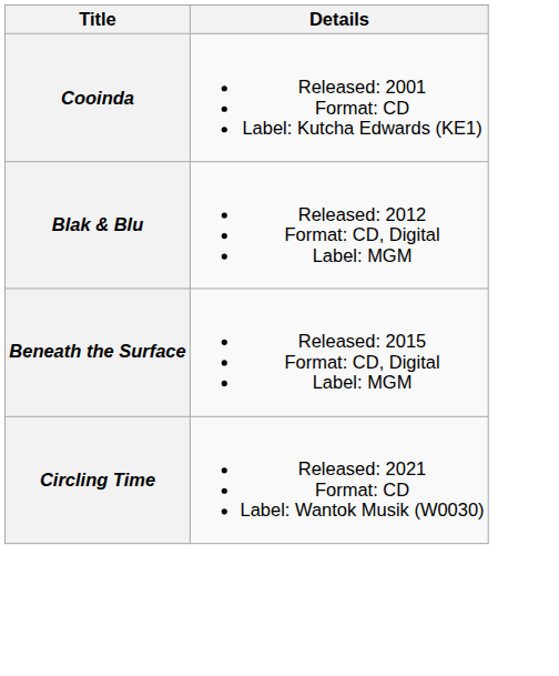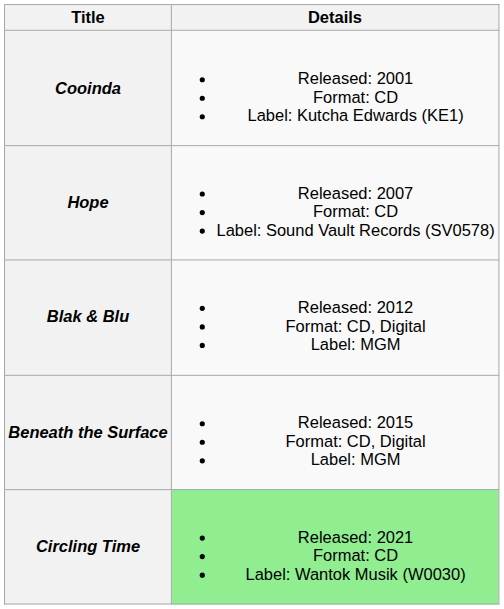 <table class="wikitable plainrowheaders" style="text-align:center;" border="1">
 <tr>
 <th>Title</th>
 <th>Details</th>
 </tr>
 <tr>
 <th scope="row"><em>Cooinda</em></th>
 <td><br><ul><li>Released: 2001</li><li>Format: CD</li><li>Label: Kutcha Edwards (KE1)</li></ul></td>
+</tr>
+<tr>
+<th scope="row"><em>Hope</em></th>
+<td><br><ul><li>Released: 2007</li><li>Format: CD</li><li>Label: Sound Vault Records (SV0578)</li></ul></td>
 </tr>
 <tr>
 <th scope="row"><em>Blak & Blu</em></th>
 <td><br><ul><li>Released: 2012</li><li>Format: CD, Digital</li><li>Label: MGM</li></ul></td>
 </tr>
 <tr>
 <th scope="row"><em>Beneath the Surface</em></th>
 <td><br><ul><li>Released: 2015</li><li>Format: CD, Digital</li><li>Label: MGM</li></ul></td>
 </tr>
 <tr>
 <th scope="row"><em>Circling Time</em></th>
-<td><br><ul><li>Released: 2021</li><li>Format: CD</li><li>Label: Wantok Musik (W0030)</li></ul></td>
+<td style="background: lightgreen;"><br><ul><li>Released: 2021</li><li>Format: CD</li><li>Label: Wantok Musik (W0030)</li></ul></td>
 </tr>
 </table>
